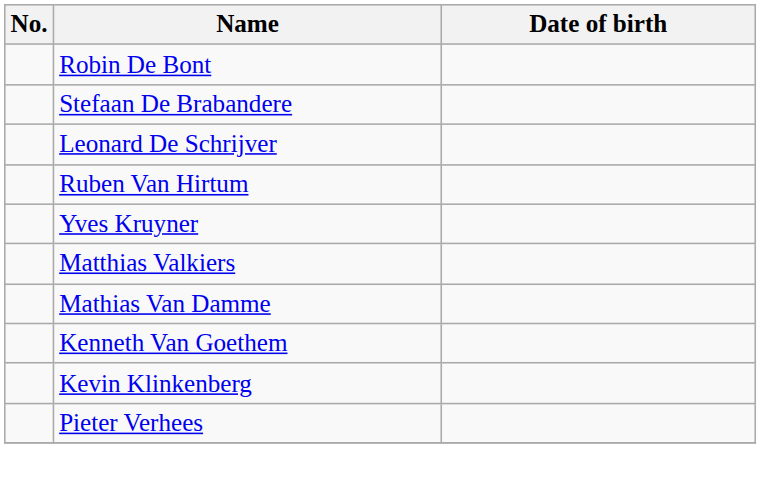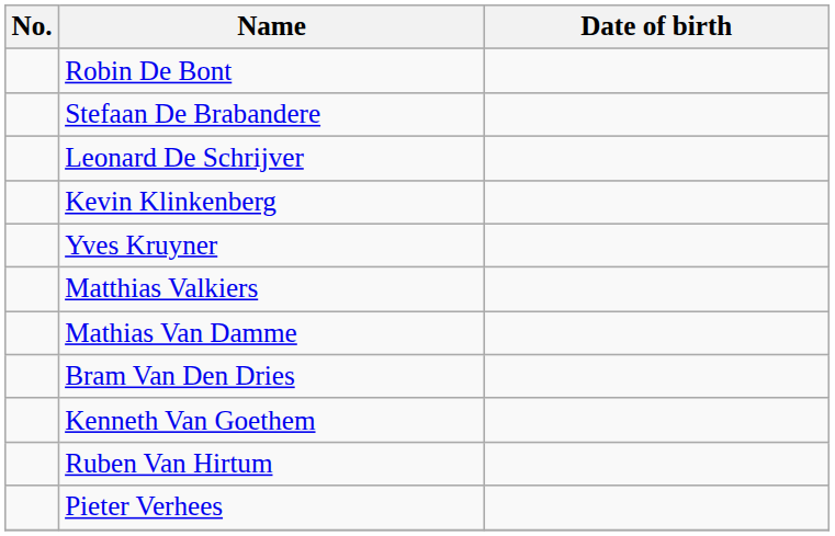 <table class="wikitable sortable" style="font-size:100%; text-align:center;">
 <tr>
 <th>No.</th>
 <th style=width:15em>Name</th>
 <th style=width:12em>Date of birth</th>
 </tr>
 <tr>
 <td></td>
 <td align=left><a href='#'>Robin De Bont</a></td>
 <td align=right></td>
 </tr>
 <tr>
 <td></td>
 <td align=left><a href='#'>Stefaan De Brabandere</a></td>
 <td align=right></td>
 </tr>
 <tr>
 <td></td>
 <td align=left><a href='#'>Leonard De Schrijver</a></td>
 <td align=right></td>
 </tr>
 <tr>
 <td></td>
-<td align=left><a href='#'>Ruben Van Hirtum</a></td>
+<td align=left><a href='#'>Kevin Klinkenberg</a></td>
 <td align=right></td>
 </tr>
 <tr>
 <td></td>
 <td align=left><a href='#'>Yves Kruyner</a></td>
 <td align=right></td>
 </tr>
 <tr>
 <td></td>
 <td align=left><a href='#'>Matthias Valkiers</a></td>
 <td align=right></td>
 </tr>
 <tr>
 <td></td>
 <td align=left><a href='#'>Mathias Van Damme</a></td>
 <td align=right></td>
 </tr>
 <tr>
 <td></td>
+<td align=left><a href='#'>Bram Van Den Dries</a></td>
+<td align=right></td>
+</tr>
+<tr>
+<td></td>
 <td align=left><a href='#'>Kenneth Van Goethem</a></td>
 <td align=right></td>
 </tr>
 <tr>
 <td></td>
-<td align=left><a href='#'>Kevin Klinkenberg</a></td>
+<td align=left><a href='#'>Ruben Van Hirtum</a></td>
 <td align=right></td>
 </tr>
 <tr>
 <td></td>
 <td align=left><a href='#'>Pieter Verhees</a></td>
 <td align=right></td>
 </tr>
 <tr>
 </tr>
 </table>
